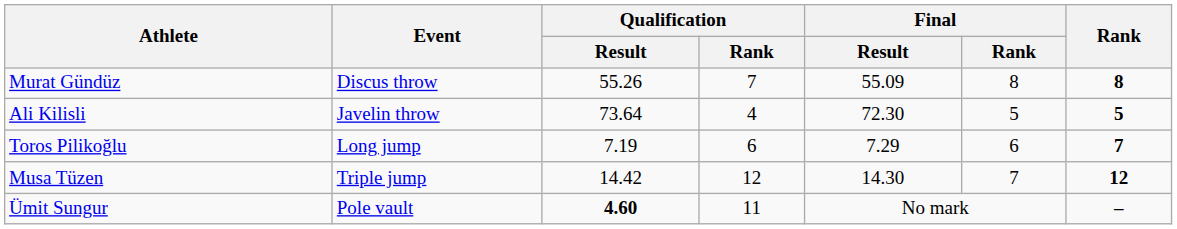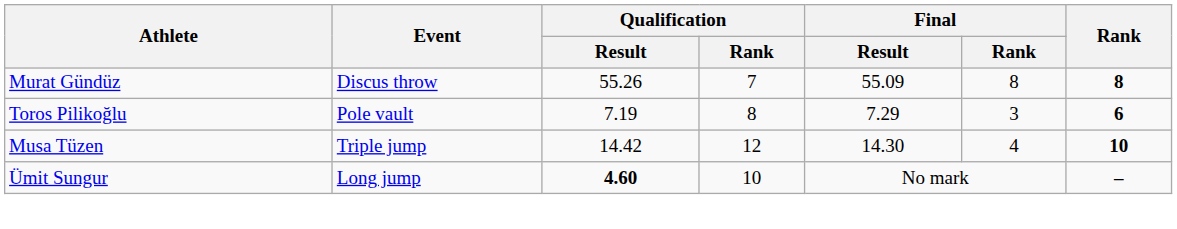 <table class="wikitable" width="70%" style="text-align:center; font-size:90%">
 <tr>
 <th rowspan="2" width="25%">Athlete</th>
 <th rowspan="2" width="16%">Event</th>
 <th colspan="2" width="20%">Qualification</th>
 <th colspan="2" width="20%">Final</th>
 <th rowspan="2" width="8%">Rank</th>
 </tr>
 <tr>
 <th width="12%">Result</th>
 <th>Rank</th>
 <th width="12%">Result</th>
 <th>Rank</th>
 </tr>
 <tr>
 <td align="left"><a href='#'>Murat Gündüz</a></td>
 <td align="left"><a href='#'>Discus throw</a></td>
 <td align=center>55.26</td>
 <td align=center>7 <strong></strong></td>
 <td align=center>55.09</td>
 <td align=center>8</td>
 <td><strong>8</strong></td>
 </tr>
 <tr>
-<td align="left"><a href='#'>Ali Kilisli</a></td>
-<td align="left"><a href='#'>Javelin throw</a></td>
-<td align=center>73.64</td>
-<td align=center>4 <strong></strong></td>
-<td align=center>72.30</td>
-<td align=center>5</td>
-<td><strong>5</strong></td>
-</tr>
-<tr>
 <td align="left"><a href='#'>Toros Pilikoğlu</a></td>
-<td align="left"><a href='#'>Long jump</a></td>
+<td align="left"><a href='#'>Pole vault</a></td>
 <td align=center>7.19</td>
-<td align=center>6 <strong></strong></td>
+<td align=center>8 <strong></strong></td>
 <td align=center>7.29</td>
-<td align=center>6</td>
-<td><strong>7</strong></td>
+<td align=center>3</td>
+<td><strong>6</strong></td>
 </tr>
 <tr>
 <td align="left"><a href='#'>Musa Tüzen</a></td>
 <td align="left"><a href='#'>Triple jump</a></td>
 <td align=center>14.42</td>
 <td align=center>12 <strong></strong></td>
 <td align=center>14.30</td>
-<td align=center>7</td>
-<td><strong>12</strong></td>
+<td align=center>4</td>
+<td><strong>10</strong></td>
 </tr>
 <tr>
 <td align="left"><a href='#'>Ümit Sungur</a></td>
-<td align="left"><a href='#'>Pole vault</a></td>
+<td align="left"><a href='#'>Long jump</a></td>
 <td align=center><strong>4.60</strong></td>
-<td align=center>11 <strong></strong></td>
+<td align=center>10 <strong></strong></td>
 <td align=center colspan=2>No mark</td>
 <td><strong>–</strong></td>
 </tr>
 </table>
